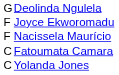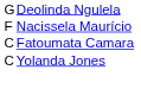 <table border="0" cellpadding="0">
 <tr>
 <td>G</td>
 <td> <a href='#'>Deolinda Ngulela</a></td>
-</tr>
-<tr>
-<td>F</td>
-<td> <a href='#'>Joyce Ekworomadu</a></td>
 </tr>
 <tr>
 <td>F</td>
 <td> <a href='#'>Nacissela Maurício</a></td>
 </tr>
 <tr>
 <td>C</td>
 <td> <a href='#'>Fatoumata Camara</a></td>
 </tr>
 <tr>
 <td>C</td>
 <td> <a href='#'>Yolanda Jones</a></td>
 </tr>
 </table>
